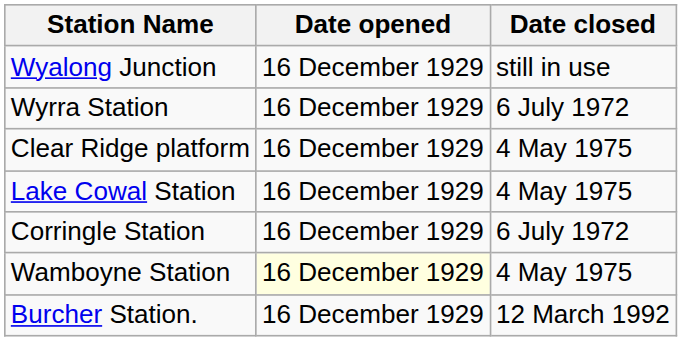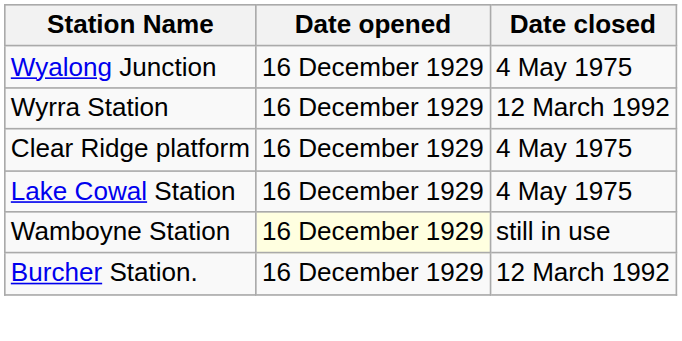 <table class="wikitable sortable">
 <tr>
 <th>Station Name</th>
 <th>Date opened</th>
 <th>Date closed</th>
 </tr>
 <tr>
 <td><a href='#'>Wyalong</a> Junction</td>
 <td>16 December 1929</td>
-<td>still in use</td>
+<td>4 May 1975</td>
 </tr>
 <tr>
 <td>Wyrra Station</td>
 <td>16 December 1929</td>
-<td>6 July 1972</td>
+<td>12 March 1992</td>
 </tr>
 <tr>
 <td>Clear Ridge platform</td>
 <td>16 December 1929</td>
 <td>4 May 1975</td>
 </tr>
 <tr>
 <td><a href='#'>Lake Cowal</a> Station</td>
 <td>16 December 1929</td>
 <td>4 May 1975</td>
 </tr>
 <tr>
-<td>Corringle Station</td>
-<td>16 December 1929</td>
-<td>6 July 1972</td>
-</tr>
-<tr>
 <td>Wamboyne Station</td>
 <td style="background: lightyellow;">16 December 1929</td>
-<td>4 May 1975</td>
+<td>still in use</td>
 </tr>
 <tr>
 <td><a href='#'>Burcher</a> Station.</td>
 <td>16 December 1929</td>
 <td>12 March 1992</td>
 </tr>
 </table>
